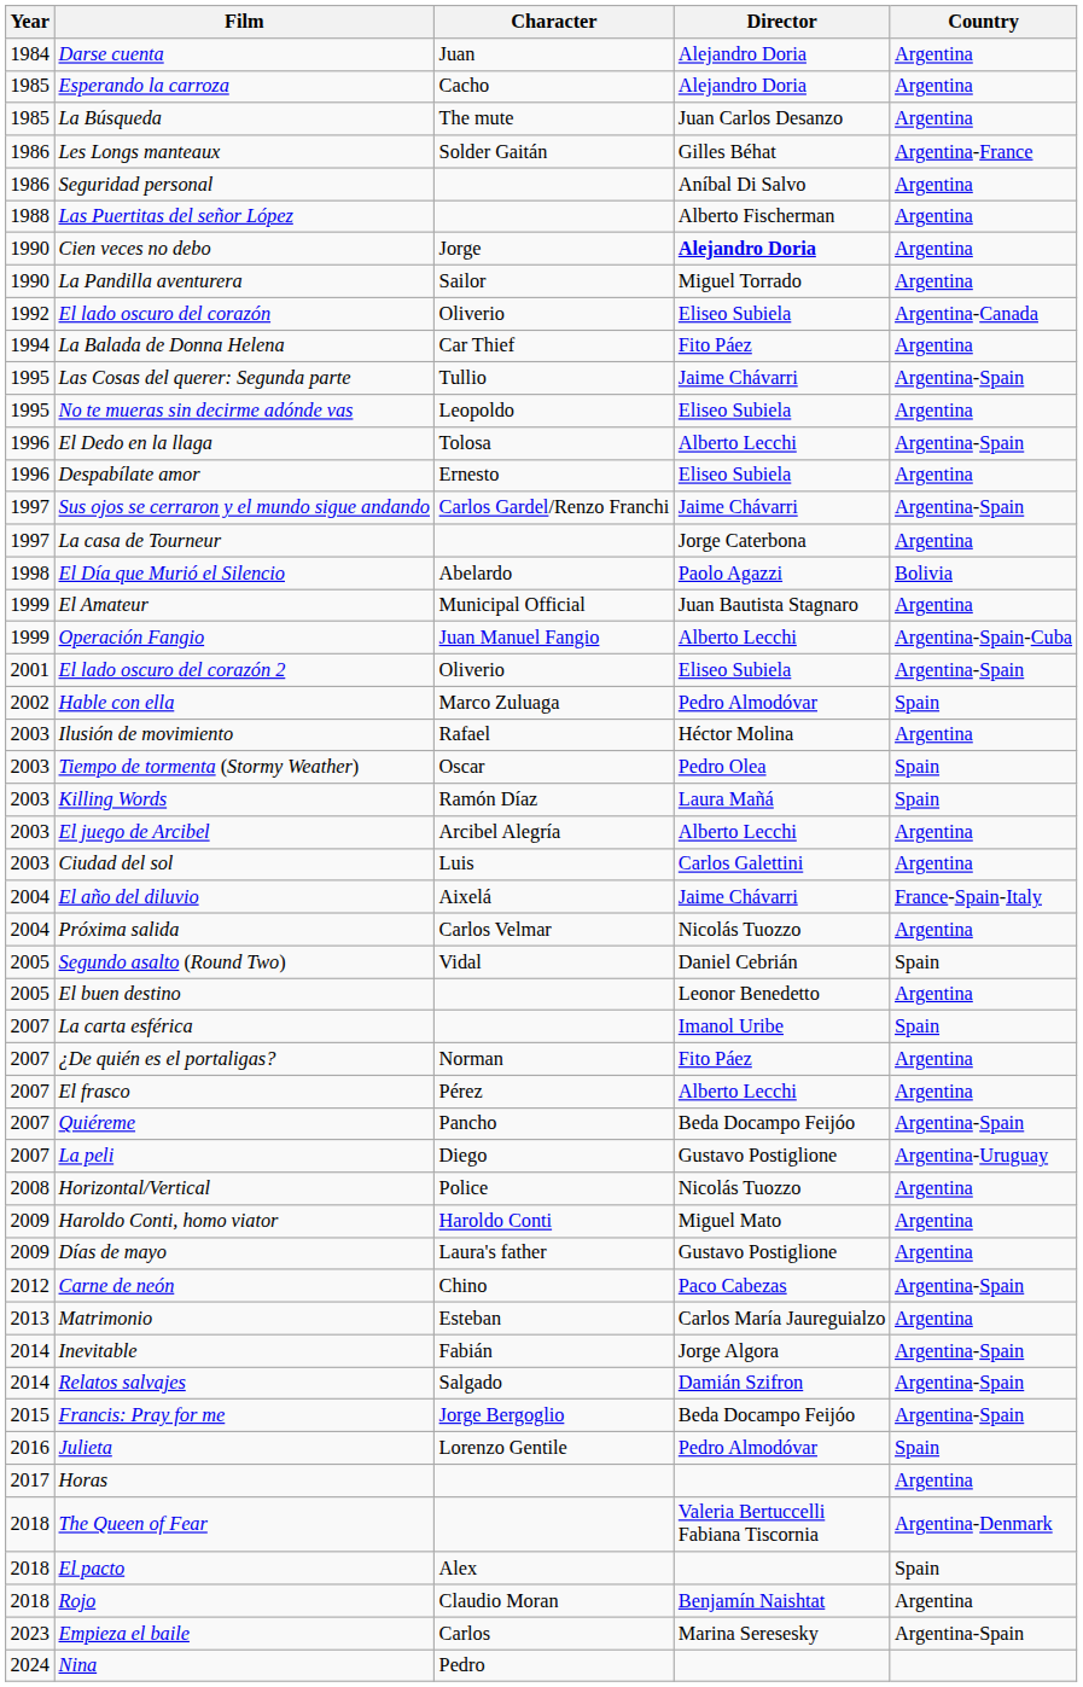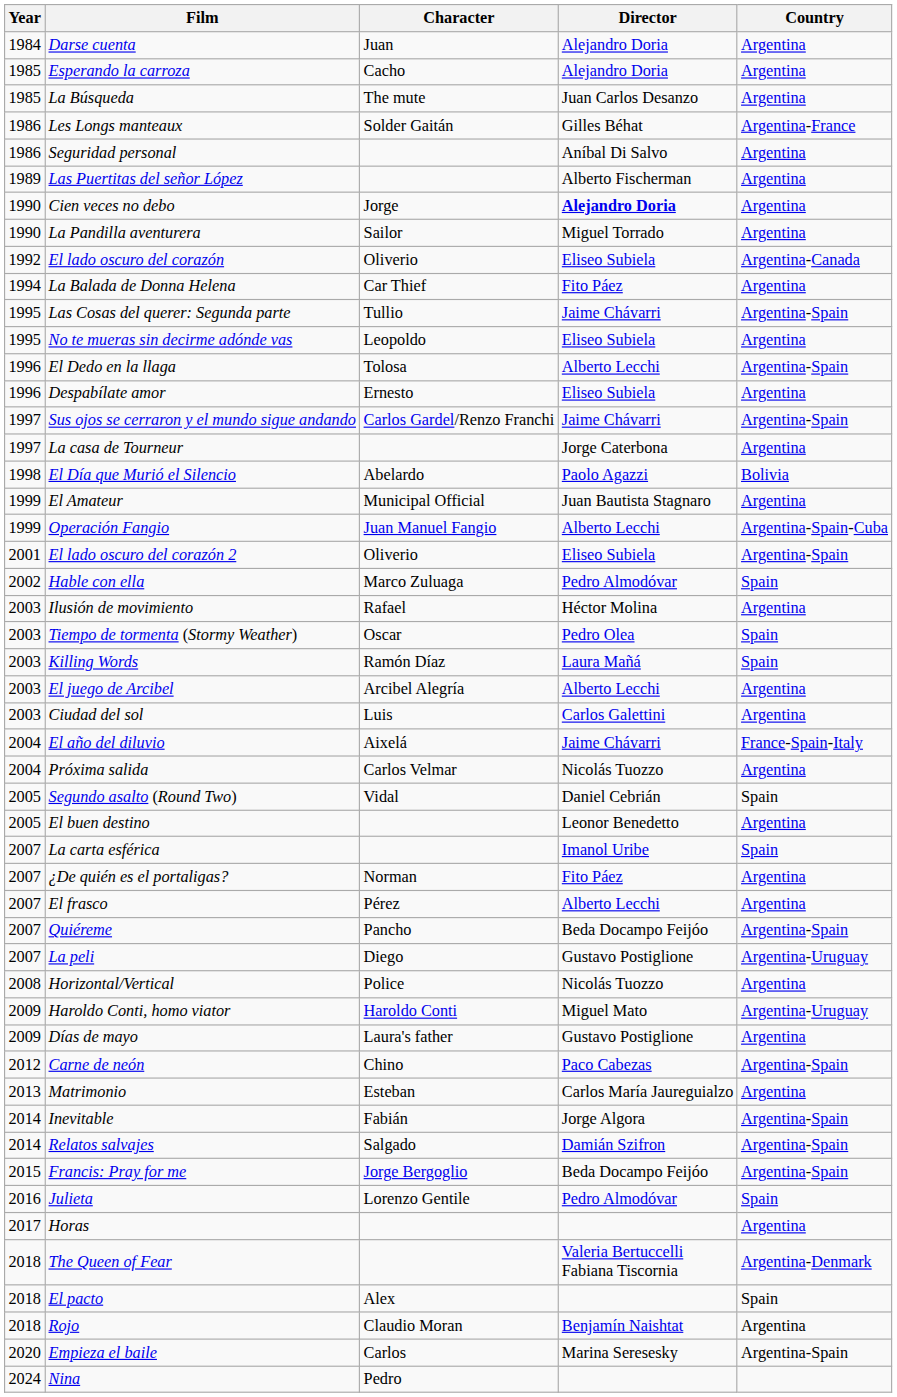 <table class="wikitable" style="font-size: 90%;">
 <tr>
 <th>Year</th>
 <th>Film</th>
 <th>Character</th>
 <th>Director</th>
 <th>Country</th>
 </tr>
 <tr>
 <td>1984</td>
 <td><em><a href='#'>Darse cuenta</a></em></td>
 <td>Juan</td>
 <td><a href='#'>Alejandro Doria</a></td>
 <td><a href='#'>Argentina</a></td>
 </tr>
 <tr>
 <td>1985</td>
 <td><em><a href='#'>Esperando la carroza</a></em></td>
 <td>Cacho</td>
 <td><a href='#'>Alejandro Doria</a></td>
 <td><a href='#'>Argentina</a></td>
 </tr>
 <tr>
 <td>1985</td>
 <td><em>La Búsqueda</em></td>
 <td>The mute</td>
 <td>Juan Carlos Desanzo</td>
 <td><a href='#'>Argentina</a></td>
 </tr>
 <tr>
 <td>1986</td>
 <td><em>Les Longs manteaux</em></td>
 <td>Solder Gaitán</td>
 <td>Gilles Béhat</td>
 <td><a href='#'>Argentina</a>-<a href='#'>France</a></td>
 </tr>
 <tr>
 <td>1986</td>
 <td><em>Seguridad personal</em></td>
 <td></td>
 <td>Aníbal Di Salvo</td>
 <td><a href='#'>Argentina</a></td>
 </tr>
 <tr>
-<td>1988</td>
+<td>1989</td>
 <td><em><a href='#'>Las Puertitas del señor López</a></em></td>
 <td></td>
 <td>Alberto Fischerman</td>
 <td><a href='#'>Argentina</a></td>
 </tr>
 <tr>
 <td>1990</td>
 <td><em>Cien veces no debo</em></td>
 <td>Jorge</td>
 <td><strong><a href='#'>Alejandro Doria</a></strong></td>
 <td><a href='#'>Argentina</a></td>
 </tr>
 <tr>
 <td>1990</td>
 <td><em>La Pandilla aventurera</em></td>
 <td>Sailor</td>
 <td>Miguel Torrado</td>
 <td><a href='#'>Argentina</a></td>
 </tr>
 <tr>
 <td>1992</td>
 <td><em><a href='#'>El lado oscuro del corazón</a></em></td>
 <td>Oliverio</td>
 <td><a href='#'>Eliseo Subiela</a></td>
 <td><a href='#'>Argentina</a>-<a href='#'>Canada</a></td>
 </tr>
 <tr>
 <td>1994</td>
 <td><em>La Balada de Donna Helena</em></td>
 <td>Car Thief</td>
 <td><a href='#'>Fito Páez</a></td>
 <td><a href='#'>Argentina</a></td>
 </tr>
 <tr>
 <td>1995</td>
 <td><em>Las Cosas del querer: Segunda parte</em></td>
 <td>Tullio</td>
 <td><a href='#'>Jaime Chávarri</a></td>
 <td><a href='#'>Argentina</a>-<a href='#'>Spain</a></td>
 </tr>
 <tr>
 <td>1995</td>
 <td><em><a href='#'>No te mueras sin decirme adónde vas</a></em></td>
 <td>Leopoldo</td>
 <td><a href='#'>Eliseo Subiela</a></td>
 <td><a href='#'>Argentina</a></td>
 </tr>
 <tr>
 <td>1996</td>
 <td><em>El Dedo en la llaga</em></td>
 <td>Tolosa</td>
 <td><a href='#'>Alberto Lecchi</a></td>
 <td><a href='#'>Argentina</a>-<a href='#'>Spain</a></td>
 </tr>
 <tr>
 <td>1996</td>
 <td><em>Despabílate amor</em></td>
 <td>Ernesto</td>
 <td><a href='#'>Eliseo Subiela</a></td>
 <td><a href='#'>Argentina</a></td>
 </tr>
 <tr>
 <td>1997</td>
 <td><em><a href='#'>Sus ojos se cerraron y el mundo sigue andando</a></em></td>
 <td><a href='#'>Carlos Gardel</a>/Renzo Franchi</td>
 <td><a href='#'>Jaime Chávarri</a></td>
 <td><a href='#'>Argentina</a>-<a href='#'>Spain</a></td>
 </tr>
 <tr>
 <td>1997</td>
 <td><em>La casa de Tourneur</em></td>
 <td></td>
 <td>Jorge Caterbona</td>
 <td><a href='#'>Argentina</a></td>
 </tr>
 <tr>
 <td>1998</td>
 <td><em><a href='#'>El Día que Murió el Silencio</a></em></td>
 <td>Abelardo</td>
 <td><a href='#'>Paolo Agazzi</a></td>
 <td><a href='#'>Bolivia</a></td>
 </tr>
 <tr>
 <td>1999</td>
 <td><em>El Amateur</em></td>
 <td>Municipal Official</td>
 <td>Juan Bautista Stagnaro</td>
 <td><a href='#'>Argentina</a></td>
 </tr>
 <tr>
 <td>1999</td>
 <td><em><a href='#'>Operación Fangio</a></em></td>
 <td><a href='#'>Juan Manuel Fangio</a></td>
 <td><a href='#'>Alberto Lecchi</a></td>
 <td><a href='#'>Argentina</a>-<a href='#'>Spain</a>-<a href='#'>Cuba</a></td>
 </tr>
 <tr>
 <td>2001</td>
 <td><em><a href='#'>El lado oscuro del corazón 2</a></em></td>
 <td>Oliverio</td>
 <td><a href='#'>Eliseo Subiela</a></td>
 <td><a href='#'>Argentina</a>-<a href='#'>Spain</a></td>
 </tr>
 <tr>
 <td>2002</td>
 <td><em><a href='#'>Hable con ella</a></em></td>
 <td>Marco Zuluaga</td>
 <td><a href='#'>Pedro Almodóvar</a></td>
 <td><a href='#'>Spain</a></td>
 </tr>
 <tr>
 <td>2003</td>
 <td><em>Ilusión de movimiento</em></td>
 <td>Rafael</td>
 <td>Héctor Molina</td>
 <td><a href='#'>Argentina</a></td>
 </tr>
 <tr>
 <td>2003</td>
 <td><em><a href='#'>Tiempo de tormenta</a></em> (<em>Stormy Weather</em>)</td>
 <td>Oscar</td>
 <td><a href='#'>Pedro Olea</a></td>
 <td><a href='#'>Spain</a></td>
 </tr>
 <tr>
 <td>2003</td>
 <td><em><a href='#'>Killing Words</a></em></td>
 <td>Ramón Díaz</td>
 <td><a href='#'>Laura Mañá</a></td>
 <td><a href='#'>Spain</a></td>
 </tr>
 <tr>
 <td>2003</td>
 <td><em><a href='#'>El juego de Arcibel</a></em></td>
 <td>Arcibel Alegría</td>
 <td><a href='#'>Alberto Lecchi</a></td>
 <td><a href='#'>Argentina</a></td>
 </tr>
 <tr>
 <td>2003</td>
 <td><em>Ciudad del sol</em></td>
 <td>Luis</td>
 <td><a href='#'>Carlos Galettini</a></td>
 <td><a href='#'>Argentina</a></td>
 </tr>
 <tr>
 <td>2004</td>
 <td><em><a href='#'>El año del diluvio</a></em></td>
 <td>Aixelá</td>
 <td><a href='#'>Jaime Chávarri</a></td>
 <td><a href='#'>France</a>-<a href='#'>Spain</a>-<a href='#'>Italy</a></td>
 </tr>
 <tr>
 <td>2004</td>
 <td><em>Próxima salida</em></td>
 <td>Carlos Velmar</td>
 <td>Nicolás Tuozzo</td>
 <td><a href='#'>Argentina</a></td>
 </tr>
 <tr>
 <td>2005</td>
 <td><em><a href='#'>Segundo asalto</a></em> (<em>Round Two</em>)</td>
 <td>Vidal</td>
 <td>Daniel Cebrián</td>
 <td>Spain</td>
 </tr>
 <tr>
 <td>2005</td>
 <td><em>El buen destino</em></td>
 <td></td>
 <td>Leonor Benedetto</td>
 <td><a href='#'>Argentina</a></td>
 </tr>
 <tr>
 <td>2007</td>
 <td><em>La carta esférica</em></td>
 <td></td>
 <td><a href='#'>Imanol Uribe</a></td>
 <td><a href='#'>Spain</a></td>
 </tr>
 <tr>
 <td>2007</td>
 <td><em>¿De quién es el portaligas?</em></td>
 <td>Norman</td>
 <td><a href='#'>Fito Páez</a></td>
 <td><a href='#'>Argentina</a></td>
 </tr>
 <tr>
 <td>2007</td>
 <td><em>El frasco</em></td>
 <td>Pérez</td>
 <td><a href='#'>Alberto Lecchi</a></td>
 <td><a href='#'>Argentina</a></td>
 </tr>
 <tr>
 <td>2007</td>
 <td><em><a href='#'>Quiéreme</a></em></td>
 <td>Pancho</td>
 <td>Beda Docampo Feijóo</td>
 <td><a href='#'>Argentina</a>-<a href='#'>Spain</a></td>
 </tr>
 <tr>
 <td>2007</td>
 <td><em><a href='#'>La peli</a></em></td>
 <td>Diego</td>
 <td>Gustavo Postiglione</td>
 <td><a href='#'>Argentina</a>-<a href='#'>Uruguay</a></td>
 </tr>
 <tr>
 <td>2008</td>
 <td><em>Horizontal/Vertical</em></td>
 <td>Police</td>
 <td>Nicolás Tuozzo</td>
 <td><a href='#'>Argentina</a></td>
 </tr>
 <tr>
 <td>2009</td>
 <td><em>Haroldo Conti, homo viator</em></td>
 <td><a href='#'>Haroldo Conti</a></td>
 <td>Miguel Mato</td>
-<td><a href='#'>Argentina</a></td>
+<td><a href='#'>Argentina</a>-<a href='#'>Uruguay</a></td>
 </tr>
 <tr>
 <td>2009</td>
 <td><em>Días de mayo</em></td>
 <td>Laura's father</td>
 <td>Gustavo Postiglione</td>
 <td><a href='#'>Argentina</a></td>
 </tr>
 <tr>
 <td>2012</td>
 <td><em><a href='#'>Carne de neón</a></em></td>
 <td>Chino</td>
 <td><a href='#'>Paco Cabezas</a></td>
 <td><a href='#'>Argentina</a>-<a href='#'>Spain</a></td>
 </tr>
 <tr>
 <td>2013</td>
 <td><em>Matrimonio</em></td>
 <td>Esteban</td>
 <td>Carlos María Jaureguialzo</td>
 <td><a href='#'>Argentina</a></td>
 </tr>
 <tr>
 <td>2014</td>
 <td><em>Inevitable</em></td>
 <td>Fabián</td>
 <td>Jorge Algora</td>
 <td><a href='#'>Argentina</a>-<a href='#'>Spain</a></td>
 </tr>
 <tr>
 <td>2014</td>
 <td><em><a href='#'>Relatos salvajes</a></em></td>
 <td>Salgado</td>
 <td><a href='#'>Damián Szifron</a></td>
 <td><a href='#'>Argentina</a>-<a href='#'>Spain</a></td>
 </tr>
 <tr>
 <td>2015</td>
 <td><em><a href='#'>Francis: Pray for me</a></em></td>
 <td><a href='#'>Jorge Bergoglio</a></td>
 <td>Beda Docampo Feijóo</td>
 <td><a href='#'>Argentina</a>-<a href='#'>Spain</a></td>
 </tr>
 <tr>
 <td>2016</td>
 <td><em><a href='#'>Julieta</a></em></td>
 <td>Lorenzo Gentile</td>
 <td><a href='#'>Pedro Almodóvar</a></td>
 <td><a href='#'>Spain</a></td>
 </tr>
 <tr>
 <td>2017</td>
 <td><em>Horas</em></td>
 <td></td>
 <td></td>
 <td><a href='#'>Argentina</a></td>
 </tr>
 <tr>
 <td>2018</td>
 <td><em><a href='#'>The Queen of Fear</a></em></td>
 <td></td>
 <td><a href='#'>Valeria Bertuccelli</a><br>Fabiana Tiscornia</td>
 <td><a href='#'>Argentina</a>-<a href='#'>Denmark</a></td>
 </tr>
 <tr>
 <td>2018</td>
 <td><em><a href='#'>El pacto</a></em></td>
 <td>Alex</td>
 <td></td>
 <td>Spain</td>
 </tr>
 <tr>
 <td>2018</td>
 <td><em><a href='#'>Rojo</a></em></td>
 <td>Claudio Moran</td>
 <td><a href='#'>Benjamín Naishtat</a></td>
 <td>Argentina</td>
 </tr>
 <tr>
-<td>2023</td>
+<td>2020</td>
 <td><em><a href='#'>Empieza el baile</a></em></td>
 <td>Carlos</td>
 <td>Marina Seresesky</td>
 <td>Argentina-Spain</td>
 </tr>
 <tr>
 <td>2024</td>
 <td><em><a href='#'>Nina</a></em></td>
 <td>Pedro</td>
 <td></td>
 <td></td>
 </tr>
 </table>
